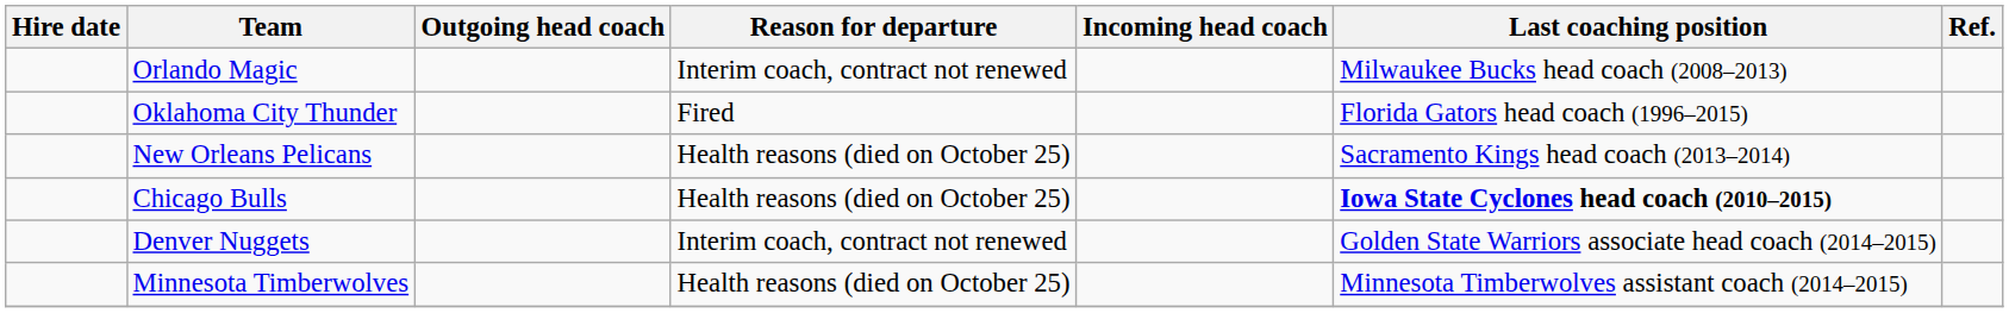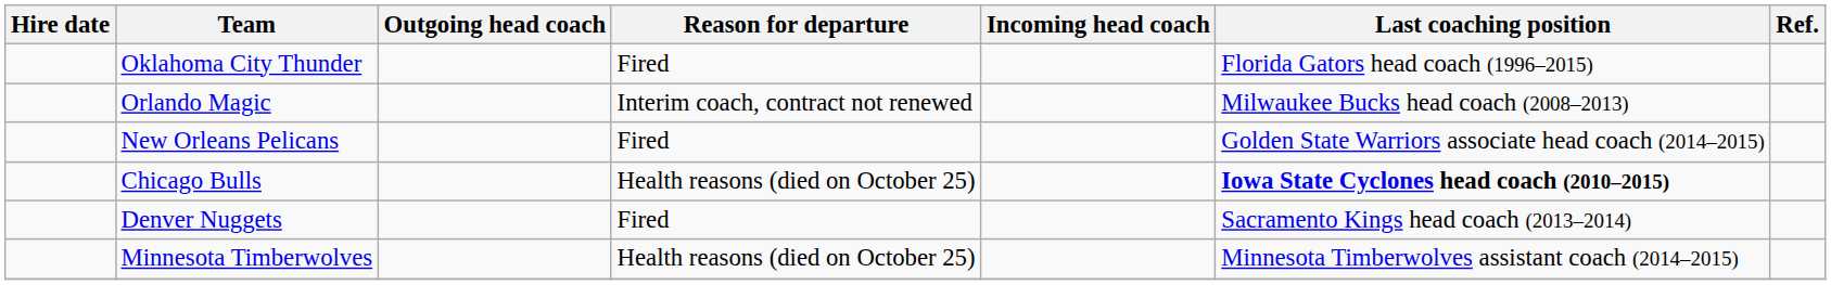 <table class="wikitable sortable">
 <tr>
 <th>Hire date</th>
 <th>Team</th>
 <th>Outgoing head coach</th>
 <th>Reason for departure</th>
 <th>Incoming head coach</th>
 <th class="unsortable">Last coaching position</th>
 <th class="unsortable">Ref.</th>
 </tr>
 <tr>
 <td align=center></td>
+<td><a href='#'>Oklahoma City Thunder</a></td>
+<td></td>
+<td>Fired</td>
+<td></td>
+<td><a href='#'>Florida Gators</a> head coach <small>(1996–2015)</small></td>
+<td></td>
+</tr>
+<tr>
+<td align=center></td>
 <td><a href='#'>Orlando Magic</a></td>
 <td></td>
 <td>Interim coach, contract not renewed</td>
 <td></td>
 <td><a href='#'>Milwaukee Bucks</a> head coach <small>(2008–2013)</small></td>
 <td></td>
 </tr>
 <tr>
 <td align=center></td>
-<td><a href='#'>Oklahoma City Thunder</a></td>
+<td><a href='#'>New Orleans Pelicans</a></td>
 <td></td>
 <td>Fired</td>
 <td></td>
-<td><a href='#'>Florida Gators</a> head coach <small>(1996–2015)</small></td>
-<td></td>
-</tr>
-<tr>
-<td align=center></td>
-<td><a href='#'>New Orleans Pelicans</a></td>
-<td></td>
-<td>Health reasons (died on October 25)</td>
-<td></td>
-<td><a href='#'>Sacramento Kings</a> head coach <small>(2013–2014)</small></td>
+<td><a href='#'>Golden State Warriors</a> associate head coach <small>(2014–2015)</small></td>
 <td></td>
 </tr>
 <tr>
 <td align=center></td>
 <td><a href='#'>Chicago Bulls</a></td>
 <td></td>
 <td>Health reasons (died on October 25)</td>
 <td></td>
 <td><strong><a href='#'>Iowa State Cyclones</a> head coach <small>(2010–2015)</small></strong></td>
 <td></td>
 </tr>
 <tr>
 <td align=center></td>
 <td><a href='#'>Denver Nuggets</a></td>
 <td></td>
-<td>Interim coach, contract not renewed</td>
+<td>Fired</td>
 <td></td>
-<td><a href='#'>Golden State Warriors</a> associate head coach <small>(2014–2015)</small></td>
+<td><a href='#'>Sacramento Kings</a> head coach <small>(2013–2014)</small></td>
 <td></td>
 </tr>
 <tr>
 <td align=center></td>
 <td><a href='#'>Minnesota Timberwolves</a></td>
 <td></td>
 <td>Health reasons (died on October 25)</td>
 <td></td>
 <td><a href='#'>Minnesota Timberwolves</a> assistant coach <small>(2014–2015)</small></td>
 <td></td>
 </tr>
 <tr>
 </tr>
 </table>
